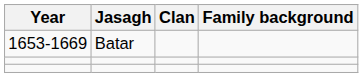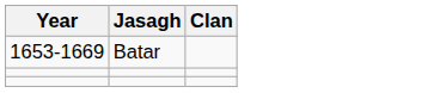 <table class="wikitable">
 <tr>
 <th>Year</th>
 <th>Jasagh</th>
 <th>Clan</th>
-<th>Family background</th>
 </tr>
 <tr>
 <td>1653-1669</td>
 <td>Batar</td>
 <td></td>
-<td></td>
 </tr>
 <tr>
-<td></td>
 <td></td>
 <td></td>
 <td></td>
 </tr>
 <tr>
 <td></td>
 <td></td>
 <td></td>
-<td></td>
 </tr>
 </table>
